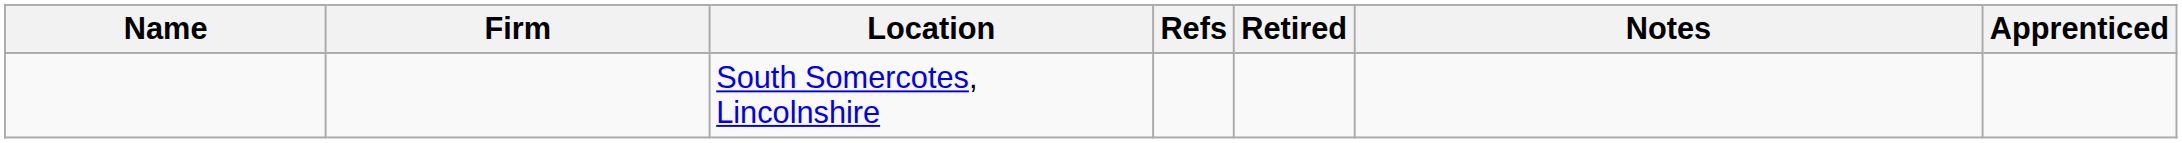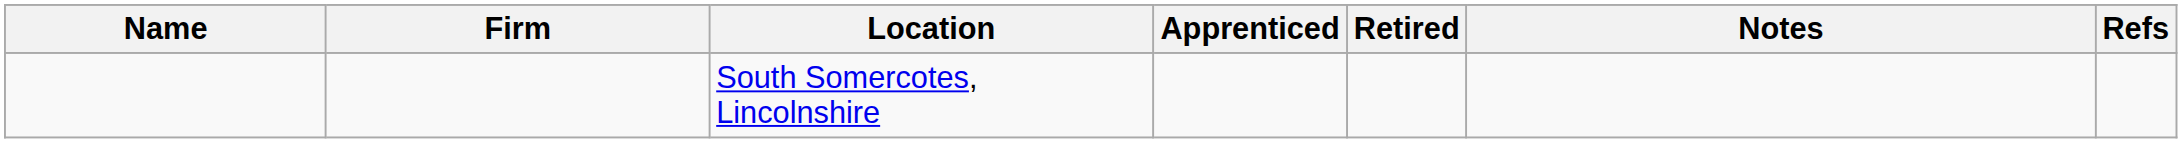 <table class="sortable wikitable sort-under">
 <tr>
 <th style="width:10em;">Name</th>
 <th style="width:12em;">Firm</th>
 <th style="width:14em;">Location</th>
-<th style="width: 1em;" class=unsortable>Refs</th>
+<th style="width:1.5em;">Apprenticed</th>
 <th style="width:1.5em;">Retired</th>
 <th style="width:20em;" class=unsortable>Notes</th>
-<th style="width:1.5em;">Apprenticed</th>
+<th style="width: 1em;" class=unsortable>Refs</th>
 </tr>
 <tr>
 <td></td>
 <td></td>
 <td><a href='#'>South Somercotes</a>, <a href='#'>Lincolnshire</a></td>
 <td></td>
 <td></td>
 <td></td>
 <td></td>
 </tr>
 </table>
